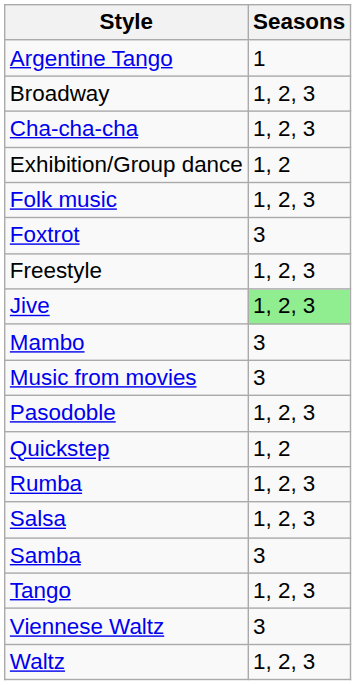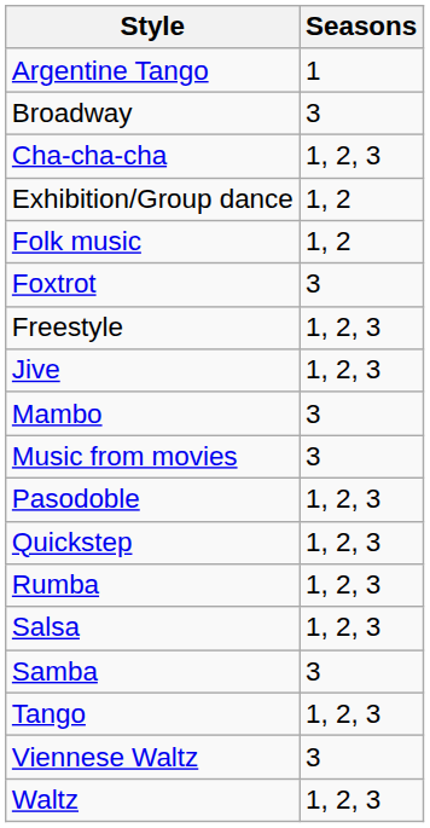 <table class=" wikitable collapsible autocollapse">
 <tr>
 <th>Style</th>
 <th>Seasons</th>
 </tr>
 <tr>
 <td><a href='#'>Argentine Tango</a></td>
 <td>1</td>
 </tr>
 <tr>
 <td>Broadway</td>
-<td>1, 2, 3</td>
+<td>3</td>
 </tr>
 <tr>
 <td><a href='#'>Cha-cha-cha</a></td>
 <td>1, 2, 3</td>
 </tr>
 <tr>
 <td>Exhibition/Group dance</td>
 <td>1, 2</td>
 </tr>
 <tr>
 <td><a href='#'>Folk music</a></td>
-<td>1, 2, 3</td>
+<td>1, 2</td>
 </tr>
 <tr>
 <td><a href='#'>Foxtrot</a></td>
 <td>3</td>
 </tr>
 <tr>
 <td>Freestyle</td>
 <td>1, 2, 3</td>
 </tr>
 <tr>
 <td><a href='#'>Jive</a></td>
-<td style="background: lightgreen;">1, 2, 3</td>
+<td>1, 2, 3</td>
 </tr>
 <tr>
 <td><a href='#'>Mambo</a></td>
 <td>3</td>
 </tr>
 <tr>
 <td><a href='#'>Music from movies</a></td>
 <td>3</td>
 </tr>
 <tr>
 <td><a href='#'>Pasodoble</a></td>
 <td>1, 2, 3</td>
 </tr>
 <tr>
 <td><a href='#'>Quickstep</a></td>
-<td>1, 2</td>
+<td>1, 2, 3</td>
 </tr>
 <tr>
 <td><a href='#'>Rumba</a></td>
 <td>1, 2, 3</td>
 </tr>
 <tr>
 <td><a href='#'>Salsa</a></td>
 <td>1, 2, 3</td>
 </tr>
 <tr>
 <td><a href='#'>Samba</a></td>
 <td>3</td>
 </tr>
 <tr>
 <td><a href='#'>Tango</a></td>
 <td>1, 2, 3</td>
 </tr>
 <tr>
 <td><a href='#'>Viennese Waltz</a></td>
 <td>3</td>
 </tr>
 <tr>
 <td><a href='#'>Waltz</a></td>
 <td>1, 2, 3</td>
 </tr>
 </table>
